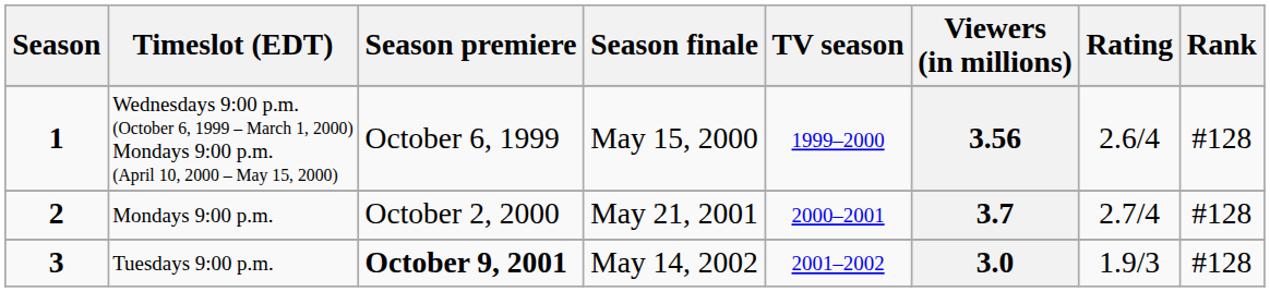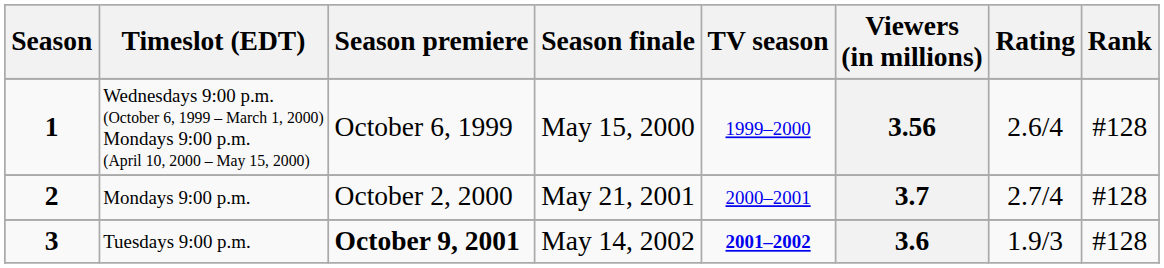 <table class="wikitable">
 <tr>
 <th>Season</th>
 <th>Timeslot (EDT)</th>
 <th>Season premiere</th>
 <th>Season finale</th>
 <th>TV season</th>
 <th>Viewers<br>(in millions)</th>
 <th>Rating</th>
 <th>Rank</th>
 </tr>
 <tr>
 </tr>
 <tr style="background-color:#F9F9F9">
 <th style="background:#F9F9F9;text-align:center"><strong>1</strong></th>
 <th style="background:#F9F9F9;font-size:11px;font-weight:normal;text-align:left;line-height:110%">Wednesdays 9:00 p.m.<br><small>(October 6, 1999 – March 1, 2000)</small><br>Mondays 9:00 p.m.<br><small>(April 10, 2000 – May 15, 2000)</small></th>
 <td>October 6, 1999</td>
 <td>May 15, 2000</td>
 <td style="font-size:11px;text-align:center"><a href='#'>1999–2000</a></td>
 <th style="text-align:center">3.56</th>
 <td style="text-align:center">2.6/4</td>
 <td style="text-align:center">#128</td>
 </tr>
 <tr>
 </tr>
 <tr>
 </tr>
 <tr style="background-color:#F9F9F9">
 <th style="background:#F9F9F9;text-align:center"><strong>2</strong></th>
 <th style="background:#F9F9F9;font-size:11px;font-weight:normal;text-align:left;line-height:110%">Mondays 9:00 p.m.</th>
 <td>October 2, 2000</td>
 <td>May 21, 2001</td>
 <td style="font-size:11px;text-align:center"><a href='#'>2000–2001</a></td>
 <th style="text-align:center">3.7</th>
 <td style="text-align:center">2.7/4</td>
 <td style="text-align:center">#128</td>
 </tr>
 <tr>
 </tr>
 <tr>
 </tr>
 <tr style="background-color:#F9F9F9">
 <th style="background:#F9F9F9;text-align:center"><strong>3</strong></th>
 <th style="background:#F9F9F9;font-size:11px;font-weight:normal;text-align:left;line-height:110%">Tuesdays 9:00 p.m.</th>
 <td><strong>October 9, 2001</strong></td>
 <td>May 14, 2002</td>
-<td style="font-size:11px;text-align:center"><a href='#'>2001–2002</a></td>
-<th style="text-align:center">3.0</th>
+<td style="font-size:11px;text-align:center"><strong><a href='#'>2001–2002</a></strong></td>
+<th style="text-align:center">3.6</th>
 <td style="text-align:center">1.9/3</td>
 <td style="text-align:center">#128</td>
 </tr>
 </table>
